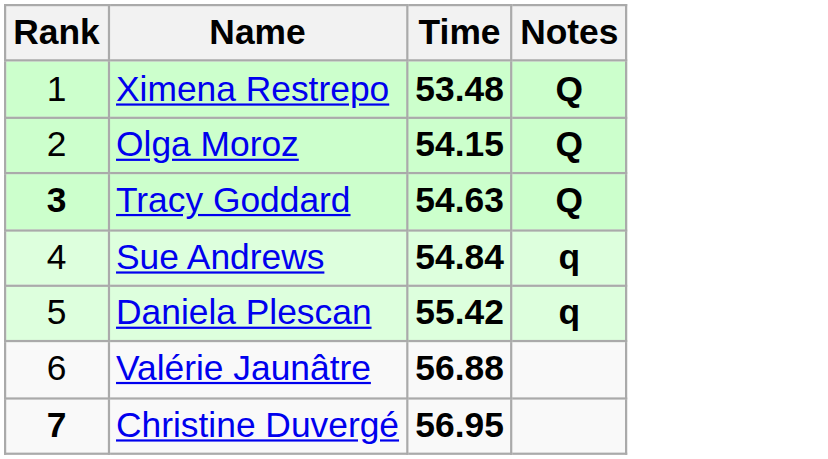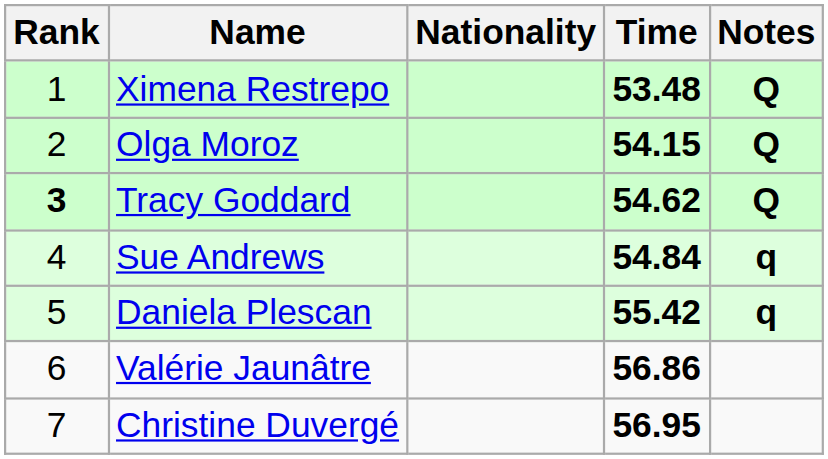 <table class="wikitable sortable" style="text-align:center">
 <tr>
 <th>Rank</th>
 <th>Name</th>
+<th>Nationality</th>
 <th>Time</th>
 <th>Notes</th>
 </tr>
 <tr bgcolor=ccffcc>
 <td>1</td>
 <td align=left><a href='#'>Ximena Restrepo</a></td>
+<td align=left></td>
 <td><strong>53.48</strong></td>
 <td><strong>Q</strong></td>
 </tr>
 <tr bgcolor=ccffcc>
 <td>2</td>
 <td align=left><a href='#'>Olga Moroz</a></td>
+<td align=left></td>
 <td><strong>54.15</strong></td>
 <td><strong>Q</strong></td>
 </tr>
 <tr bgcolor=ccffcc>
 <td><strong>3</strong></td>
 <td align=left><a href='#'>Tracy Goddard</a></td>
-<td><strong>54.63</strong></td>
+<td align=left></td>
+<td><strong>54.62</strong></td>
 <td><strong>Q</strong></td>
 </tr>
 <tr bgcolor=ddffdd>
 <td>4</td>
 <td align=left><a href='#'>Sue Andrews</a></td>
+<td align=left></td>
 <td><strong>54.84</strong></td>
 <td><strong>q</strong></td>
 </tr>
 <tr bgcolor=ddffdd>
 <td>5</td>
 <td align=left><a href='#'>Daniela Plescan</a></td>
+<td align=left></td>
 <td><strong>55.42</strong></td>
 <td><strong>q</strong></td>
 </tr>
 <tr>
 <td>6</td>
 <td align=left><a href='#'>Valérie Jaunâtre</a></td>
-<td><strong>56.88</strong></td>
+<td align=left></td>
+<td><strong>56.86</strong></td>
 <td></td>
 </tr>
 <tr>
-<td><strong>7</strong></td>
+<td>7</td>
 <td align=left><a href='#'>Christine Duvergé</a></td>
+<td align=left></td>
 <td><strong>56.95</strong></td>
 <td></td>
 </tr>
 </table>
